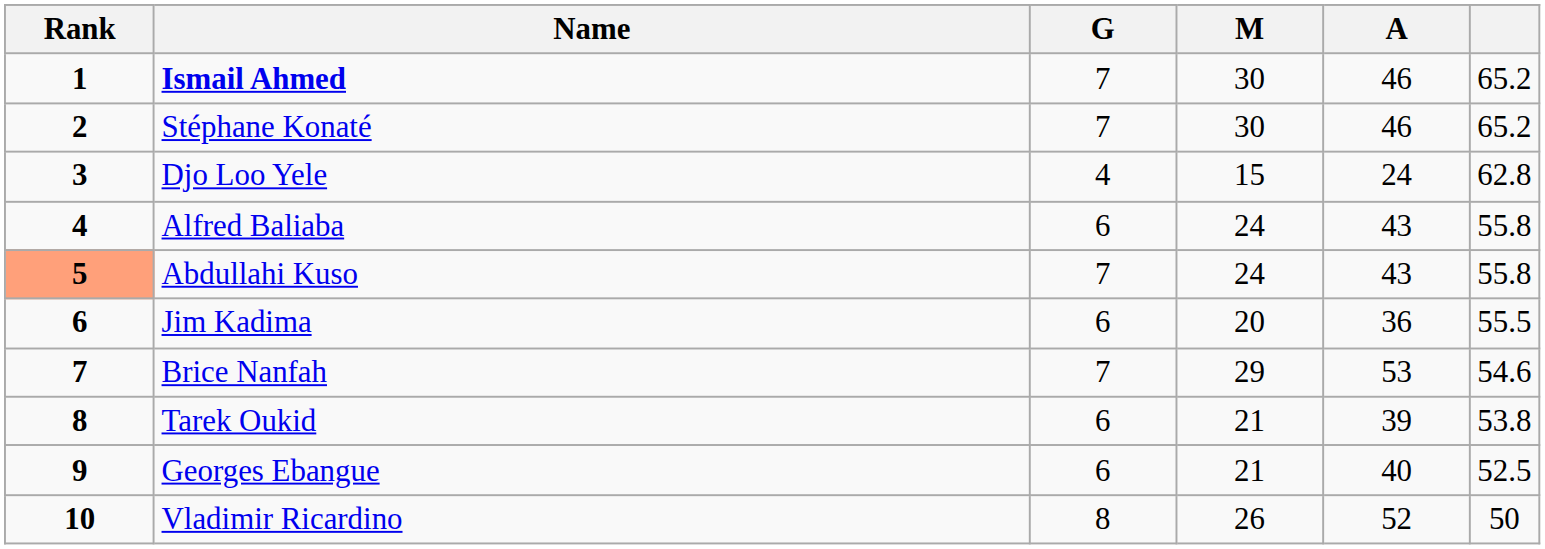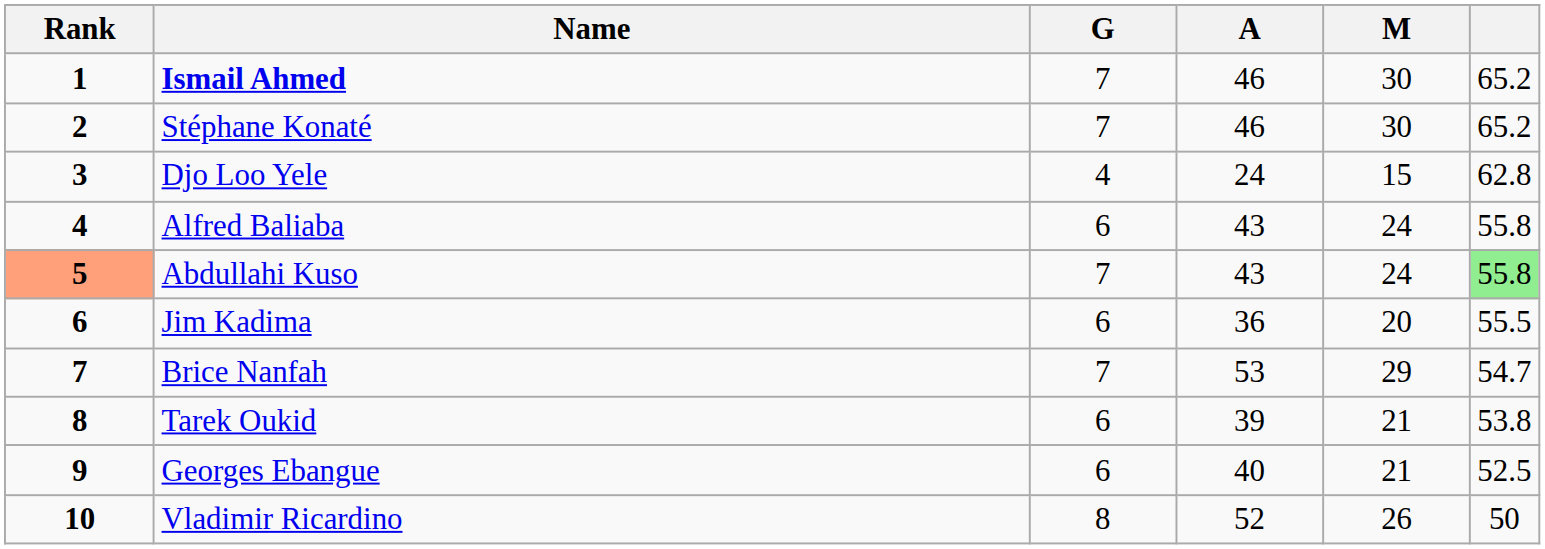 <table class="wikitable" style="width:90%;">
 <tr>
 <th style="width:10%;">Rank</th>
 <th style="width:60%;">Name</th>
 <th style="width:10%;">G</th>
+<th style="width:10%;">A</th>
 <th style="width:10%;">M</th>
-<th style="width:10%;">A</th>
 <th style="width:10%;"></th>
 </tr>
 <tr align=center>
 <td><strong>1</strong></td>
 <td align=left> <strong><a href='#'>Ismail Ahmed</a></strong></td>
 <td>7</td>
+<td>46</td>
 <td>30</td>
-<td>46</td>
 <td>65.2</td>
 </tr>
 <tr align=center>
 <td><strong>2</strong></td>
 <td align=left> <a href='#'>Stéphane Konaté</a></td>
 <td>7</td>
+<td>46</td>
 <td>30</td>
-<td>46</td>
 <td>65.2</td>
 </tr>
 <tr align=center>
 <td><strong>3</strong></td>
 <td align=left> <a href='#'>Djo Loo Yele</a></td>
 <td>4</td>
+<td>24</td>
 <td>15</td>
-<td>24</td>
 <td>62.8</td>
 </tr>
 <tr align=center>
 <td><strong>4</strong></td>
 <td align=left> <a href='#'>Alfred Baliaba</a></td>
 <td>6</td>
+<td>43</td>
 <td>24</td>
-<td>43</td>
 <td>55.8</td>
 </tr>
 <tr align=center>
 <td style="background: lightsalmon;"><strong>5</strong></td>
 <td align=left> <a href='#'>Abdullahi Kuso</a></td>
 <td>7</td>
+<td>43</td>
 <td>24</td>
-<td>43</td>
-<td>55.8</td>
+<td style="background: lightgreen;">55.8</td>
 </tr>
 <tr align=center>
 <td><strong>6</strong></td>
 <td align=left> <a href='#'>Jim Kadima</a></td>
 <td>6</td>
+<td>36</td>
 <td>20</td>
-<td>36</td>
 <td>55.5</td>
 </tr>
 <tr align=center>
 <td><strong>7</strong></td>
 <td align=left> <a href='#'>Brice Nanfah</a></td>
 <td>7</td>
+<td>53</td>
 <td>29</td>
-<td>53</td>
-<td>54.6</td>
+<td>54.7</td>
 </tr>
 <tr align=center>
 <td><strong>8</strong></td>
 <td align=left> <a href='#'>Tarek Oukid</a></td>
 <td>6</td>
+<td>39</td>
 <td>21</td>
-<td>39</td>
 <td>53.8</td>
 </tr>
 <tr align=center>
 <td><strong>9</strong></td>
 <td align=left> <a href='#'>Georges Ebangue</a></td>
 <td>6</td>
+<td>40</td>
 <td>21</td>
-<td>40</td>
 <td>52.5</td>
 </tr>
 <tr align=center>
 <td><strong>10</strong></td>
 <td align=left> <a href='#'>Vladimir Ricardino</a></td>
 <td>8</td>
+<td>52</td>
 <td>26</td>
-<td>52</td>
 <td>50</td>
 </tr>
 </table>
